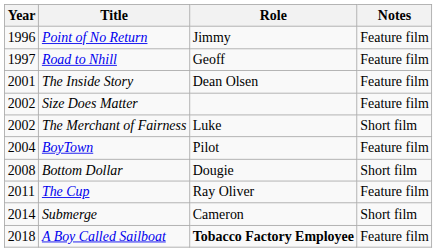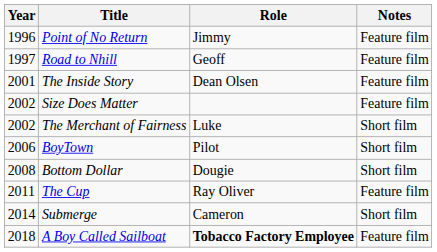 <table class=wikitable>
 <tr>
 <th>Year</th>
 <th>Title</th>
 <th>Role</th>
 <th>Notes</th>
 </tr>
 <tr>
 <td>1996</td>
 <td><em><a href='#'>Point of No Return</a></em></td>
 <td>Jimmy</td>
 <td>Feature film</td>
 </tr>
 <tr>
 <td>1997</td>
 <td><em><a href='#'>Road to Nhill</a></em></td>
 <td>Geoff</td>
 <td>Feature film</td>
 </tr>
 <tr>
 <td>2001</td>
 <td><em>The Inside Story</em></td>
 <td>Dean Olsen</td>
 <td>Feature film</td>
 </tr>
 <tr>
 <td>2002</td>
 <td><em>Size Does Matter</em></td>
 <td></td>
 <td>Feature film</td>
 </tr>
 <tr>
 <td>2002</td>
 <td><em>The Merchant of Fairness</em></td>
 <td>Luke</td>
 <td>Short film</td>
 </tr>
 <tr>
-<td>2004</td>
+<td>2006</td>
 <td><em><a href='#'>BoyTown</a></em></td>
 <td>Pilot</td>
-<td>Feature film</td>
+<td>Short film</td>
 </tr>
 <tr>
 <td>2008</td>
 <td><em>Bottom Dollar</em></td>
 <td>Dougie</td>
 <td>Short film</td>
 </tr>
 <tr>
 <td>2011</td>
 <td><em><a href='#'>The Cup</a></em></td>
 <td>Ray Oliver</td>
 <td>Feature film</td>
 </tr>
 <tr>
 <td>2014</td>
 <td><em>Submerge</em></td>
 <td>Cameron</td>
 <td>Short film</td>
 </tr>
 <tr>
 <td>2018</td>
 <td><em><a href='#'>A Boy Called Sailboat</a></em></td>
 <td><strong>Tobacco Factory Employee</strong></td>
 <td>Feature film</td>
 </tr>
 </table>
